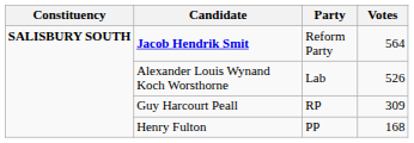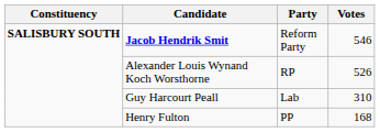 <table class="wikitable">
 <tr>
 <th align="left">Constituency</th>
 <th align="center" valign="top">Candidate</th>
 <th align="center" valign="top">Party</th>
 <th align="center" valign="top">Votes</th>
 </tr>
 <tr>
 <td valign="top" rowspan=4><strong>SALISBURY SOUTH</strong></td>
 <td align="left" width="200"><strong><a href='#'>Jacob Hendrik Smit</a></strong></td>
 <td align="left" width="60">Reform Party</td>
-<td align="right" width="55">564</td>
+<td align="right" width="55">546</td>
 </tr>
 <tr>
 <td align="left">Alexander Louis Wynand Koch Worsthorne</td>
-<td align="left">Lab</td>
+<td align="left">RP</td>
 <td align="right">526</td>
 </tr>
 <tr>
 <td align="left">Guy Harcourt Peall</td>
-<td align="left">RP</td>
-<td align="right">309</td>
+<td align="left">Lab</td>
+<td align="right">310</td>
 </tr>
 <tr>
 <td align="left">Henry Fulton</td>
 <td align="left">PP</td>
 <td align="right">168</td>
 </tr>
 </table>
